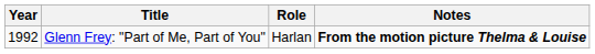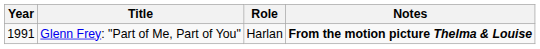 <table class="wikitable">
 <tr>
 <th>Year</th>
 <th>Title</th>
 <th>Role</th>
 <th>Notes</th>
 </tr>
 <tr>
-<td>1992</td>
+<td>1991</td>
 <td><a href='#'>Glenn Frey</a>: "Part of Me, Part of You"</td>
 <td>Harlan</td>
 <td><strong>From the motion picture <em>Thelma & Louise</em></strong></td>
 </tr>
 </table>
